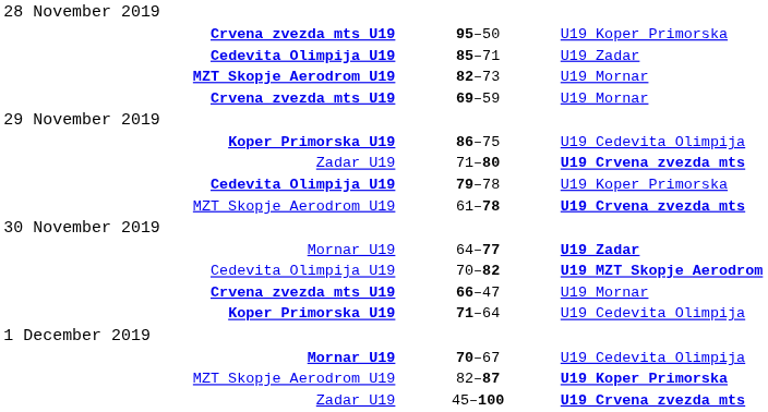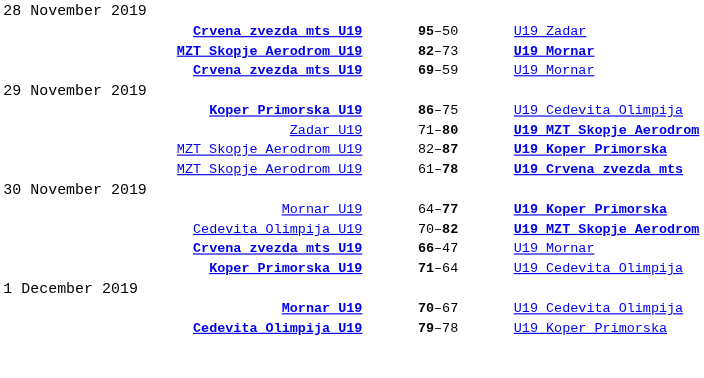 <table style="width:100%;" cellspacing="1">
 <tr>
 <th width=25%></th>
 <th width=2%></th>
 <th width=6%></th>
 <th width=2%></th>
 <th width=25%></th>
 </tr>
 <tr>
 <td>28 November 2019</td>
 </tr>
 <tr style=font-size:90%>
 <td align=right><strong><a href='#'>Crvena zvezda mts U19</a></strong> </td>
 <td></td>
 <td align=center><strong>95</strong>–50</td>
 <td></td>
-<td> <a href='#'>U19 Koper Primorska</a></td>
-<td></td>
-</tr>
-<tr style=font-size:90%>
-<td align=right><strong><a href='#'>Cedevita Olimpija U19</a></strong> </td>
-<td></td>
-<td align=center><strong>85</strong>–71</td>
-<td></td>
 <td> <a href='#'>U19 Zadar</a></td>
 <td></td>
 </tr>
 <tr style=font-size:90%>
 <td align=right><strong><a href='#'>MZT Skopje Aerodrom U19</a></strong> </td>
 <td></td>
 <td align=center><strong>82</strong>–73</td>
 <td></td>
-<td> <a href='#'>U19 Mornar</a></td>
+<td><strong> <a href='#'>U19 Mornar</a></strong></td>
 <td></td>
 </tr>
 <tr style=font-size:90%>
 <td align=right><strong><a href='#'>Crvena zvezda mts U19</a></strong> </td>
 <td></td>
 <td align=center><strong>69</strong>–59</td>
 <td></td>
 <td> <a href='#'>U19 Mornar</a></td>
 <td></td>
 </tr>
 <tr>
 <td>29 November 2019</td>
 </tr>
 <tr style=font-size:90%>
 <td align=right><strong><a href='#'>Koper Primorska U19</a></strong> </td>
 <td></td>
 <td align=center><strong>86</strong>–75</td>
 <td></td>
 <td> <a href='#'>U19 Cedevita Olimpija</a></td>
 <td></td>
 </tr>
 <tr style=font-size:90%>
 <td align=right><a href='#'>Zadar U19</a> </td>
 <td></td>
 <td align=center>71–<strong>80</strong></td>
 <td></td>
-<td> <strong><a href='#'>U19 Crvena zvezda mts</a></strong></td>
+<td> <strong><a href='#'>U19 MZT Skopje Aerodrom</a></strong></td>
 <td></td>
 </tr>
 <tr style=font-size:90%>
-<td align=right><strong><a href='#'>Cedevita Olimpija U19</a></strong> </td>
+<td align=right><a href='#'>MZT Skopje Aerodrom U19</a> </td>
 <td></td>
-<td align=center><strong>79</strong>–78</td>
+<td align=center>82–<strong>87</strong></td>
 <td></td>
-<td> <a href='#'>U19 Koper Primorska</a></td>
+<td> <strong><a href='#'>U19 Koper Primorska</a></strong></td>
 <td></td>
 </tr>
 <tr style=font-size:90%>
 <td align=right><a href='#'>MZT Skopje Aerodrom U19</a> </td>
 <td></td>
 <td align=center>61–<strong>78</strong></td>
 <td></td>
 <td> <strong><a href='#'>U19 Crvena zvezda mts</a></strong></td>
 <td></td>
 </tr>
 <tr>
 <td>30 November 2019</td>
 </tr>
 <tr style=font-size:90%>
 <td align=right><a href='#'>Mornar U19</a> </td>
 <td></td>
 <td align=center>64–<strong>77</strong></td>
 <td></td>
-<td> <strong><a href='#'>U19 Zadar</a></strong></td>
+<td> <strong><a href='#'>U19 Koper Primorska</a></strong></td>
 <td></td>
 </tr>
 <tr style=font-size:90%>
 <td align=right><a href='#'>Cedevita Olimpija U19</a> </td>
 <td></td>
 <td align=center>70–<strong>82</strong></td>
 <td></td>
 <td> <strong><a href='#'>U19 MZT Skopje Aerodrom</a></strong></td>
 <td></td>
 </tr>
 <tr style=font-size:90%>
 <td align=right><strong><a href='#'>Crvena zvezda mts U19</a></strong> </td>
 <td></td>
 <td align=center><strong>66</strong>–47</td>
 <td></td>
 <td> <a href='#'>U19 Mornar</a></td>
 <td></td>
 </tr>
 <tr style=font-size:90%>
 <td align=right><strong><a href='#'>Koper Primorska U19</a></strong> </td>
 <td></td>
 <td align=center><strong>71</strong>–64</td>
 <td></td>
 <td> <a href='#'>U19 Cedevita Olimpija</a></td>
 <td></td>
 </tr>
 <tr>
 <td>1 December 2019</td>
 </tr>
 <tr style=font-size:90%>
 <td align=right><strong><a href='#'>Mornar U19</a></strong> </td>
 <td></td>
 <td align=center><strong>70</strong>–67</td>
 <td></td>
 <td> <a href='#'>U19 Cedevita Olimpija</a></td>
 <td></td>
 </tr>
 <tr style=font-size:90%>
-<td align=right><a href='#'>MZT Skopje Aerodrom U19</a> </td>
+<td align=right><strong><a href='#'>Cedevita Olimpija U19</a></strong> </td>
 <td></td>
-<td align=center>82–<strong>87</strong></td>
+<td align=center><strong>79</strong>–78</td>
 <td></td>
-<td> <strong><a href='#'>U19 Koper Primorska</a></strong></td>
-<td></td>
-</tr>
-<tr style=font-size:90%>
-<td align=right><a href='#'>Zadar U19</a> </td>
-<td></td>
-<td align=center>45–<strong>100</strong></td>
-<td></td>
-<td> <strong><a href='#'>U19 Crvena zvezda mts</a></strong></td>
+<td> <a href='#'>U19 Koper Primorska</a></td>
 <td></td>
 </tr>
 </table>
